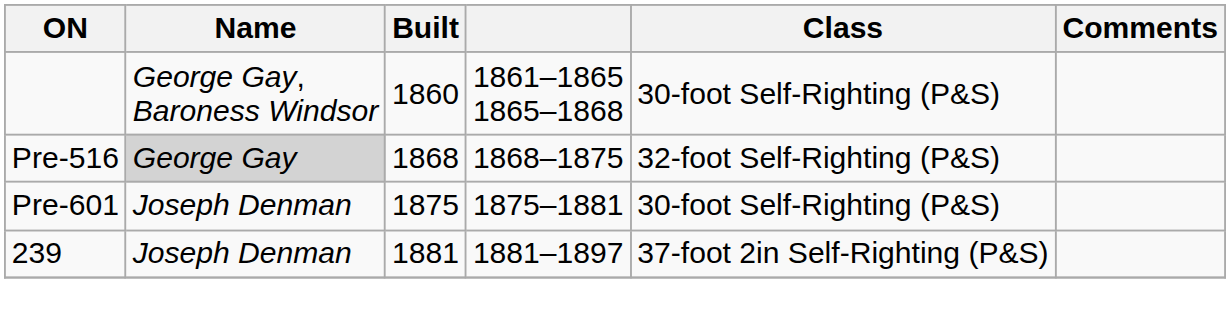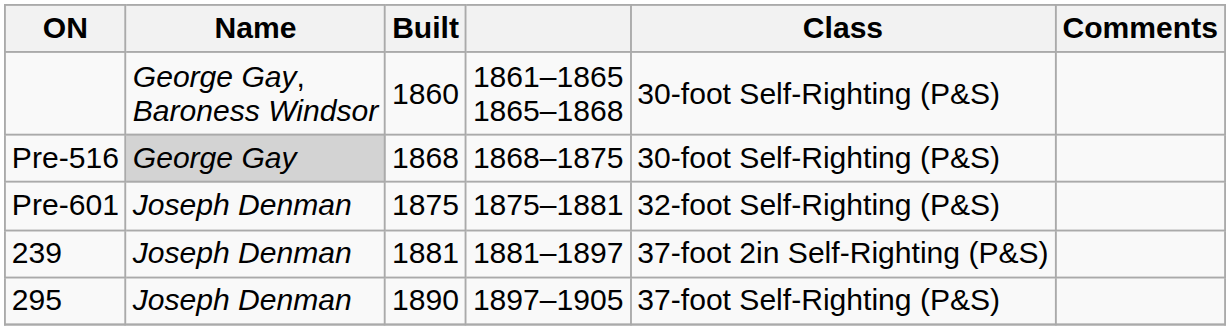 <table class="wikitable">
 <tr>
 <th>ON</th>
 <th>Name</th>
 <th>Built</th>
 <th></th>
 <th>Class</th>
 <th>Comments</th>
 </tr>
 <tr>
 <td></td>
 <td><em>George Gay</em>,<br><em>Baroness Windsor</em></td>
 <td>1860</td>
 <td>1861–1865<br>1865–1868</td>
 <td>30-foot Self-Righting (P&S)</td>
 <td></td>
 </tr>
 <tr>
 <td>Pre-516</td>
 <td style="background: lightgrey;"><em>George Gay</em></td>
 <td>1868</td>
 <td>1868–1875</td>
-<td>32-foot Self-Righting (P&S)</td>
+<td>30-foot Self-Righting (P&S)</td>
 <td></td>
 </tr>
 <tr>
 <td>Pre-601</td>
 <td><em>Joseph Denman</em></td>
 <td>1875</td>
 <td>1875–1881</td>
-<td>30-foot Self-Righting (P&S)</td>
+<td>32-foot Self-Righting (P&S)</td>
 <td></td>
 </tr>
 <tr>
 <td>239</td>
 <td><em>Joseph Denman</em></td>
 <td>1881</td>
 <td>1881–1897</td>
 <td>37-foot 2in Self-Righting (P&S)</td>
 <td></td>
 </tr>
 <tr>
+<td>295</td>
+<td><em>Joseph Denman</em></td>
+<td>1890</td>
+<td>1897–1905</td>
+<td>37-foot Self-Righting (P&S)</td>
+<td></td>
+</tr>
+<tr>
 </tr>
 </table>
